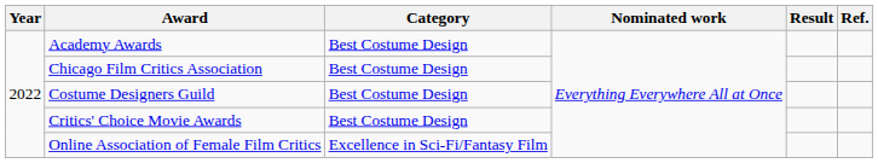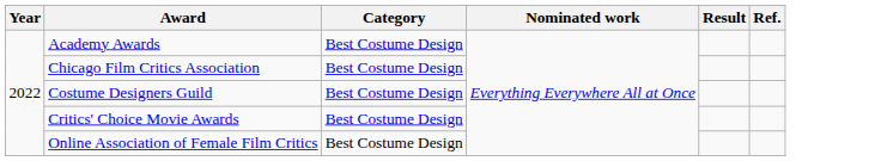 <table class="wikitable">
 <tr>
 <th>Year</th>
 <th>Award</th>
 <th>Category</th>
 <th>Nominated work</th>
 <th>Result</th>
 <th>Ref.</th>
 </tr>
 <tr>
 <td rowspan="5">2022</td>
 <td><a href='#'>Academy Awards</a></td>
 <td><a href='#'>Best Costume Design</a></td>
 <td rowspan="5"><em><a href='#'>Everything Everywhere All at Once</a></em></td>
 <td></td>
 <td></td>
 </tr>
 <tr>
 <td><a href='#'>Chicago Film Critics Association</a></td>
 <td><a href='#'>Best Costume Design</a></td>
 <td></td>
 <td></td>
 </tr>
 <tr>
 <td><a href='#'>Costume Designers Guild</a></td>
 <td><a href='#'>Best Costume Design</a></td>
 <td></td>
 <td></td>
 </tr>
 <tr>
 <td><a href='#'>Critics' Choice Movie Awards</a></td>
 <td><a href='#'>Best Costume Design</a></td>
 <td></td>
 <td></td>
 </tr>
 <tr>
 <td><a href='#'>Online Association of Female Film Critics</a></td>
-<td><a href='#'>Excellence in Sci-Fi/Fantasy Film</a></td>
+<td>Best Costume Design</td>
 <td></td>
 <td></td>
 </tr>
 </table>
